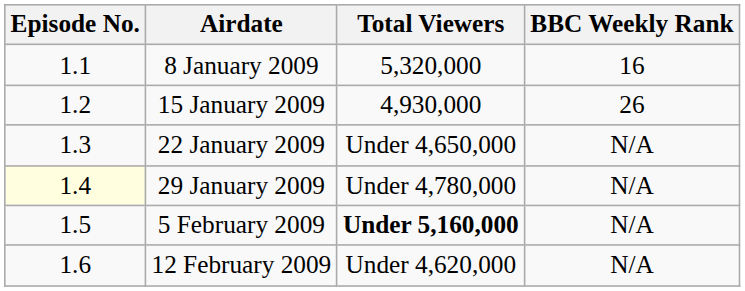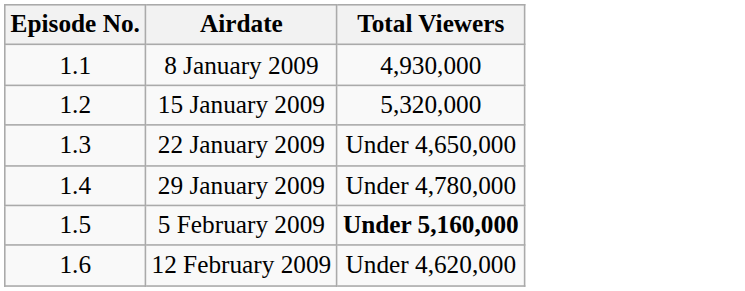 <table class="wikitable" style="text-align:center;">
 <tr>
 <th>Episode No.</th>
 <th>Airdate</th>
 <th>Total Viewers</th>
-<th>BBC Weekly Rank</th>
 </tr>
 <tr>
 <td>1.1</td>
 <td>8 January 2009</td>
-<td>5,320,000</td>
-<td>16</td>
+<td>4,930,000</td>
 </tr>
 <tr>
 <td>1.2</td>
 <td>15 January 2009</td>
-<td>4,930,000</td>
-<td>26</td>
+<td>5,320,000</td>
 </tr>
 <tr>
 <td>1.3</td>
 <td>22 January 2009</td>
 <td>Under 4,650,000</td>
-<td>N/A</td>
 </tr>
 <tr>
-<td style="background: lightyellow;">1.4</td>
+<td>1.4</td>
 <td>29 January 2009</td>
 <td>Under 4,780,000</td>
-<td>N/A</td>
 </tr>
 <tr>
 <td>1.5</td>
 <td>5 February 2009</td>
 <td><strong>Under 5,160,000</strong></td>
-<td>N/A</td>
 </tr>
 <tr>
 <td>1.6</td>
 <td>12 February 2009</td>
 <td>Under 4,620,000</td>
-<td>N/A</td>
 </tr>
 </table>
